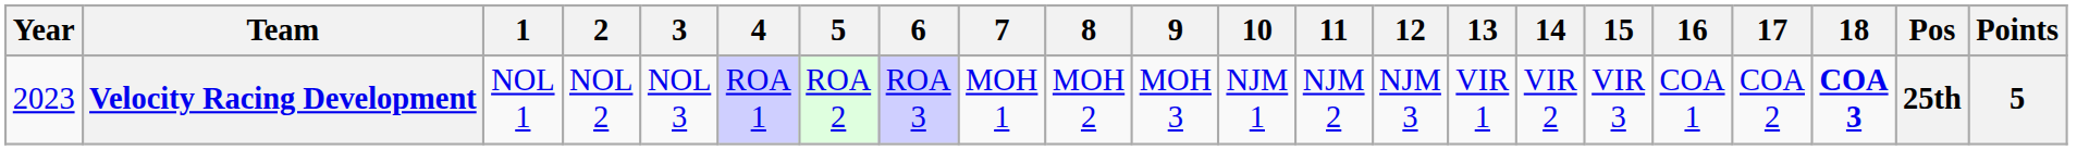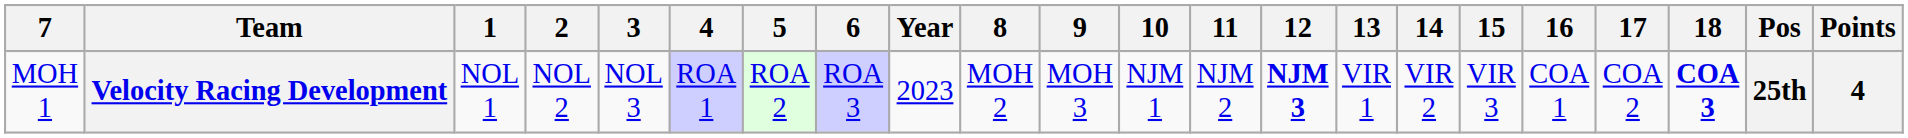 <table class="wikitable" style="text-align:center; font-size:85%">
 <tr>
-<th>Year</th>
+<th>7</th>
 <th>Team</th>
 <th>1</th>
 <th>2</th>
 <th>3</th>
 <th>4</th>
 <th>5</th>
 <th>6</th>
-<th>7</th>
+<th>Year</th>
 <th>8</th>
 <th>9</th>
 <th>10</th>
 <th>11</th>
 <th>12</th>
 <th>13</th>
 <th>14</th>
 <th>15</th>
 <th>16</th>
 <th>17</th>
 <th>18</th>
 <th>Pos</th>
 <th>Points</th>
 </tr>
 <tr>
-<td><a href='#'>2023</a></td>
+<td style="background:#;"><a href='#'>MOH<br>1</a></td>
 <th nowrap><a href='#'>Velocity Racing Development</a></th>
 <td style="background:#;"><a href='#'>NOL<br>1</a></td>
 <td style="background:#;"><a href='#'>NOL<br>2</a></td>
 <td style="background:#;"><a href='#'>NOL<br>3</a></td>
 <td style="background:#CFCFFF;"><a href='#'>ROA<br>1</a><br></td>
 <td style="background:#DFFFDF;"><a href='#'>ROA<br>2</a><br></td>
 <td style="background:#CFCFFF;"><a href='#'>ROA<br>3</a><br></td>
-<td style="background:#;"><a href='#'>MOH<br>1</a></td>
+<td><a href='#'>2023</a></td>
 <td style="background:#;"><a href='#'>MOH<br>2</a></td>
 <td style="background:#;"><a href='#'>MOH<br>3</a></td>
 <td style="background:#;"><a href='#'>NJM<br>1</a></td>
 <td style="background:#;"><a href='#'>NJM<br>2</a></td>
-<td style="background:#;"><a href='#'>NJM<br>3</a></td>
+<td style="background:#;"><strong><a href='#'>NJM<br>3</a></strong></td>
 <td style="background:#;"><a href='#'>VIR<br>1</a></td>
 <td style="background:#;"><a href='#'>VIR<br>2</a></td>
 <td style="background:#;"><a href='#'>VIR<br>3</a></td>
 <td style="background:#;"><a href='#'>COA<br>1</a></td>
 <td style="background:#;"><a href='#'>COA<br>2</a></td>
 <td style="background:#;"><strong><a href='#'>COA<br>3</a></strong></td>
 <th>25th</th>
-<th>5</th>
+<th>4</th>
 </tr>
 </table>
